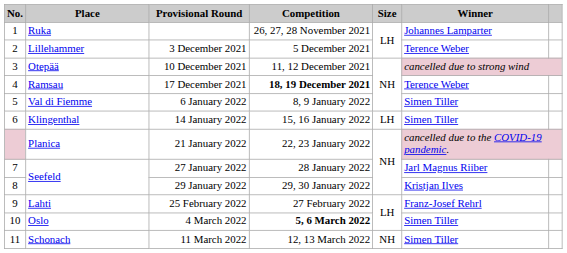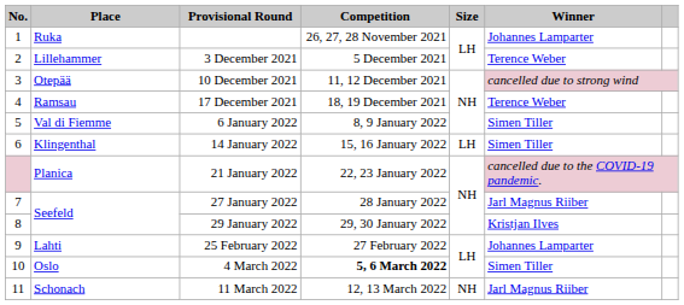 <table class="wikitable plainrowheaders" style="background:#fff; font-size:86%; line-height:16px; border:grey solid 1px; border-collapse:collapse;">
 <tr style="background:#ccc; text-align:center;">
 <th style="background-color: #ccc;" width=20>No.</th>
 <th style="background-color: #ccc;" width=150>Place</th>
 <th style="background-color: #ccc;" width=120>Provisional Round</th>
 <th style="background-color: #ccc;" width=150>Competition</th>
 <th style="background-color: #ccc;" width=30>Size</th>
 <th style="background-color: #ccc;" width=180>Winner</th>
 <th scope="col" style="background:#ccc; width:10px;"></th>
 </tr>
 <tr>
 <td align=center>1</td>
 <td> <a href='#'>Ruka</a></td>
 <td align=right></td>
 <td align=right>26, 27, 28 November 2021</td>
 <td rowspan=2 align=center>LH</td>
 <td> <a href='#'>Johannes Lamparter</a></td>
 <td></td>
 </tr>
 <tr>
 <td align=center>2</td>
 <td> <a href='#'>Lillehammer</a></td>
 <td align=right>3 December 2021</td>
 <td align=right>5 December 2021</td>
 <td> <a href='#'>Terence Weber</a></td>
 <td></td>
 </tr>
 <tr>
 <td align=center>3</td>
 <td> <a href='#'>Otepää</a></td>
 <td align=right>10 December 2021</td>
 <td align=right>11, 12 December 2021</td>
 <td rowspan=3 align=center>NH</td>
 <td colspan=2 bgcolor="EDCCD5"><em>cancelled due to strong wind</em></td>
 </tr>
 <tr>
 <td align=center>4</td>
 <td> <a href='#'>Ramsau</a></td>
 <td align=right>17 December 2021</td>
-<td align=right><strong>18, 19 December 2021</strong></td>
+<td align=right>18, 19 December 2021</td>
 <td> <a href='#'>Terence Weber</a></td>
 <td></td>
 </tr>
 <tr>
 <td align=center>5</td>
 <td> <a href='#'>Val di Fiemme</a></td>
 <td align=right>6 January 2022</td>
 <td align=right>8, 9 January 2022</td>
 <td> <a href='#'>Simen Tiller</a></td>
 <td></td>
 </tr>
 <tr>
 <td align=center>6</td>
 <td> <a href='#'>Klingenthal</a></td>
 <td align=right>14 January 2022</td>
 <td align=right>15, 16 January 2022</td>
 <td align=center>LH</td>
 <td> <a href='#'>Simen Tiller</a></td>
 <td></td>
 </tr>
 <tr>
 <td bgcolor="EDCCD5"></td>
 <td> <a href='#'>Planica</a></td>
 <td align=right>21 January 2022</td>
 <td align=right>22, 23 January 2022</td>
 <td rowspan=3 align=center>NH</td>
 <td colspan=2 bgcolor="EDCCD5"><em>cancelled due to the <a href='#'>COVID-19 pandemic</a>.</em></td>
 </tr>
 <tr>
 <td align=center>7</td>
 <td rowspan=2> <a href='#'>Seefeld</a></td>
 <td align=right>27 January 2022</td>
 <td align=right>28 January 2022</td>
 <td> <a href='#'>Jarl Magnus Riiber</a></td>
 <td></td>
 </tr>
 <tr>
 <td align=center>8</td>
 <td align=right>29 January 2022</td>
 <td align=right>29, 30 January 2022</td>
 <td> <a href='#'>Kristjan Ilves</a></td>
 <td></td>
 </tr>
 <tr>
 <td align=center>9</td>
 <td> <a href='#'>Lahti</a></td>
 <td align=right>25 February 2022</td>
 <td align=right>27 February 2022</td>
 <td rowspan=2 align=center>LH</td>
-<td> <a href='#'>Franz-Josef Rehrl</a></td>
+<td> <a href='#'>Johannes Lamparter</a></td>
 <td></td>
 </tr>
 <tr>
 <td align=center>10</td>
 <td> <a href='#'>Oslo</a></td>
 <td align=right>4 March 2022</td>
 <td align=right><strong>5, 6 March 2022</strong></td>
 <td> <a href='#'>Simen Tiller</a></td>
 <td></td>
 </tr>
 <tr>
 <td align=center>11</td>
 <td> <a href='#'>Schonach</a></td>
 <td align=right>11 March 2022</td>
 <td align=right>12, 13 March 2022</td>
 <td align=center>NH</td>
-<td> <a href='#'>Simen Tiller</a></td>
+<td> <a href='#'>Jarl Magnus Riiber</a></td>
 <td></td>
 </tr>
 </table>
